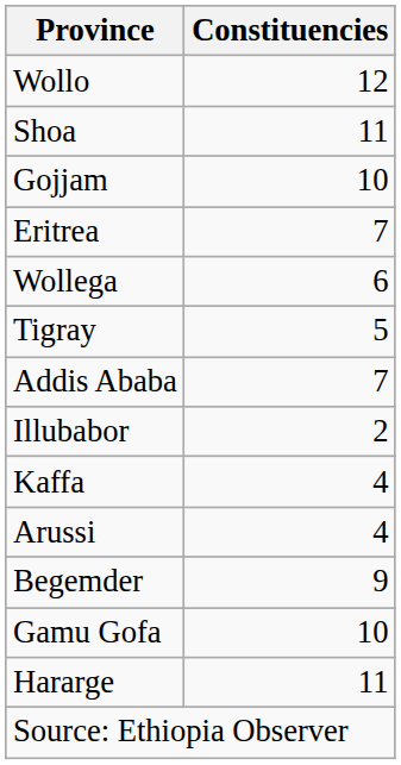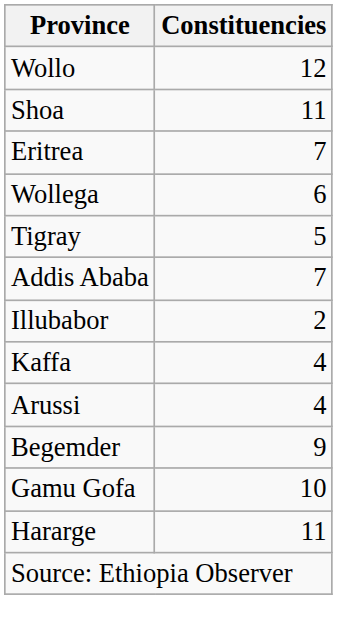 <table class=wikitable>
 <tr>
 <th>Province</th>
 <th>Constituencies</th>
 </tr>
 <tr>
 <td>Wollo</td>
 <td align=right>12</td>
 </tr>
 <tr>
 <td>Shoa</td>
 <td align=right>11</td>
-</tr>
-<tr>
-<td>Gojjam</td>
-<td align=right>10</td>
 </tr>
 <tr>
 <td>Eritrea</td>
 <td align=right>7</td>
 </tr>
 <tr>
 <td>Wollega</td>
 <td align=right>6</td>
 </tr>
 <tr>
 <td>Tigray</td>
 <td align=right>5</td>
 </tr>
 <tr>
 <td>Addis Ababa</td>
 <td align=right>7</td>
 </tr>
 <tr>
 <td>Illubabor</td>
 <td align=right>2</td>
 </tr>
 <tr>
 <td>Kaffa</td>
 <td align=right>4</td>
 </tr>
 <tr>
 <td>Arussi</td>
 <td align=right>4</td>
 </tr>
 <tr>
 <td>Begemder</td>
 <td align=right>9</td>
 </tr>
 <tr>
 <td>Gamu Gofa</td>
 <td align=right>10</td>
 </tr>
 <tr>
 <td>Hararge</td>
 <td align=right>11</td>
 </tr>
 <tr>
 <td colspan=2>Source: Ethiopia Observer</td>
 </tr>
 </table>
